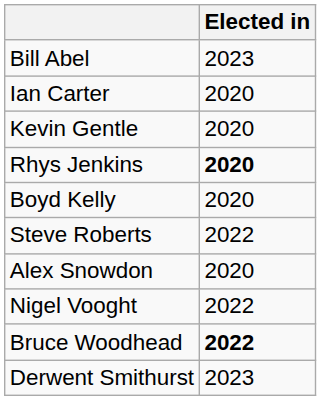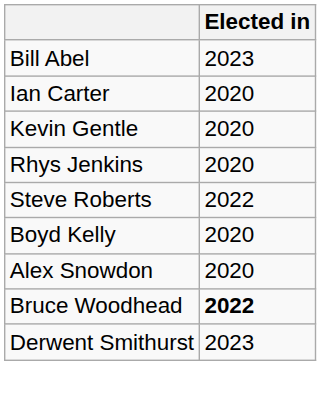 <table class="wikitable">
 <tr>
 <th></th>
 <th>Elected in</th>
 </tr>
 <tr>
 <td>Bill Abel</td>
 <td>2023</td>
 </tr>
 <tr>
 <td>Ian Carter</td>
 <td>2020</td>
 </tr>
 <tr>
 <td>Kevin Gentle</td>
 <td>2020</td>
 </tr>
 <tr>
 <td>Rhys Jenkins</td>
-<td><strong>2020</strong></td>
-</tr>
-<tr>
-<td>Boyd Kelly</td>
 <td>2020</td>
 </tr>
 <tr>
 <td>Steve Roberts</td>
 <td>2022</td>
 </tr>
 <tr>
-<td>Alex Snowdon</td>
+<td>Boyd Kelly</td>
 <td>2020</td>
 </tr>
 <tr>
-<td>Nigel Vooght</td>
-<td>2022</td>
+<td>Alex Snowdon</td>
+<td>2020</td>
 </tr>
 <tr>
 <td>Bruce Woodhead</td>
 <td><strong>2022</strong></td>
 </tr>
 <tr>
 <td>Derwent Smithurst</td>
 <td>2023</td>
 </tr>
 </table>
